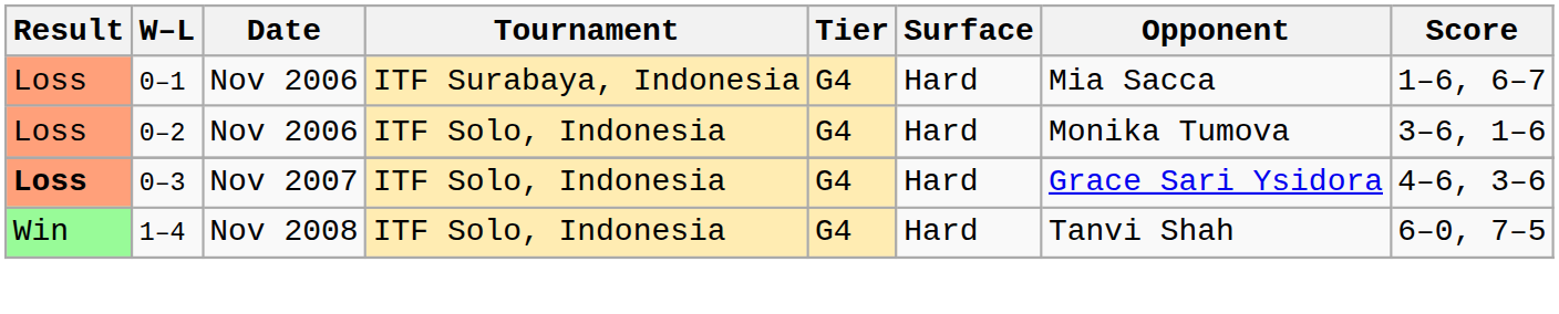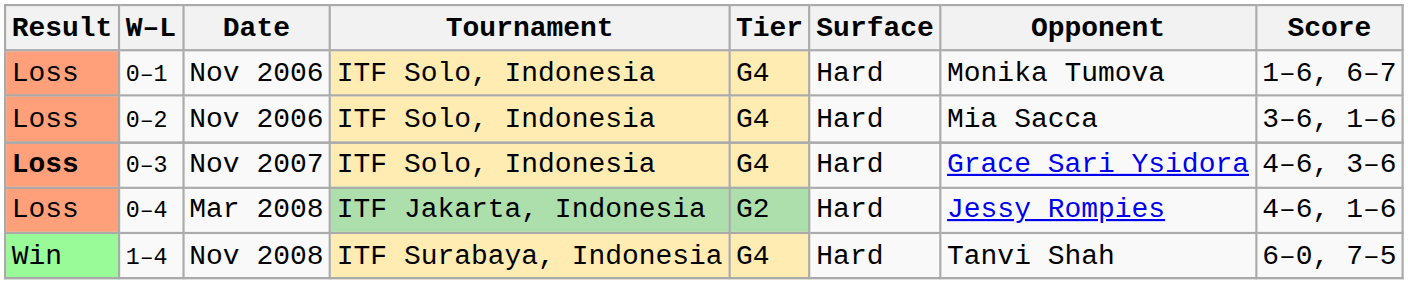 <table class="sortable wikitable">
 <tr>
 <th>Result</th>
 <th class="unsortable">W–L</th>
 <th>Date</th>
 <th>Tournament</th>
 <th>Tier</th>
 <th>Surface</th>
 <th>Opponent</th>
 <th class="unsortable">Score</th>
 </tr>
 <tr>
 <td style="background:#ffa07a;">Loss</td>
 <td><small>0–1</small></td>
 <td>Nov 2006</td>
-<td bgcolor="ffecb2">ITF Surabaya, Indonesia</td>
+<td bgcolor="ffecb2">ITF Solo, Indonesia</td>
 <td bgcolor="ffecb2">G4</td>
 <td>Hard</td>
-<td> Mia Sacca</td>
+<td> Monika Tumova</td>
 <td>1–6, 6–7</td>
 </tr>
 <tr>
 <td style="background:#ffa07a;">Loss</td>
 <td><small>0–2</small></td>
 <td>Nov 2006</td>
 <td bgcolor="ffecb2">ITF Solo, Indonesia</td>
 <td bgcolor="ffecb2">G4</td>
 <td>Hard</td>
-<td> Monika Tumova</td>
+<td> Mia Sacca</td>
 <td>3–6, 1–6</td>
 </tr>
 <tr>
 </tr>
 <tr>
 <td style="background:#ffa07a;"><strong>Loss</strong></td>
 <td><small>0–3</small></td>
 <td>Nov 2007</td>
 <td bgcolor="ffecb2">ITF Solo, Indonesia</td>
 <td bgcolor="ffecb2">G4</td>
 <td>Hard</td>
 <td> <a href='#'>Grace Sari Ysidora</a></td>
 <td>4–6, 3–6</td>
 </tr>
 <tr>
+<td style="background:#ffa07a;">Loss</td>
+<td><small>0–4</small></td>
+<td>Mar 2008</td>
+<td bgcolor="addfad">ITF Jakarta, Indonesia</td>
+<td bgcolor="addfad">G2</td>
+<td>Hard</td>
+<td> <a href='#'>Jessy Rompies</a></td>
+<td>4–6, 1–6</td>
+</tr>
+<tr>
 <td style="background:#98fb98;">Win</td>
 <td><small>1–4</small></td>
 <td>Nov 2008</td>
-<td bgcolor="ffecb2">ITF Solo, Indonesia</td>
+<td bgcolor="ffecb2">ITF Surabaya, Indonesia</td>
 <td bgcolor="ffecb2">G4</td>
 <td>Hard</td>
 <td> Tanvi Shah</td>
 <td>6–0, 7–5</td>
 </tr>
 <tr>
 </tr>
 </table>
